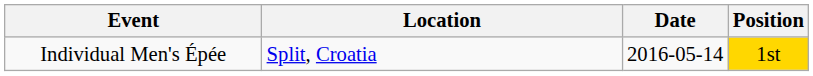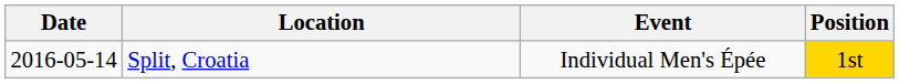 <table class="wikitable" style="text-align:center;">
 <tr>
+<th>Date</th>
+<th style="width:17em">Location</th>
 <th style="width:12em">Event</th>
-<th style="width:17em">Location</th>
-<th>Date</th>
 <th>Position</th>
 </tr>
 <tr>
+<td>2016-05-14</td>
+<td rowspan="1" align="left"> <a href='#'>Split</a>, <a href='#'>Croatia</a></td>
 <td>Individual Men's Épée</td>
-<td rowspan="1" align="left"> <a href='#'>Split</a>, <a href='#'>Croatia</a></td>
-<td>2016-05-14</td>
 <td bgcolor="gold">1st</td>
 </tr>
 </table>
